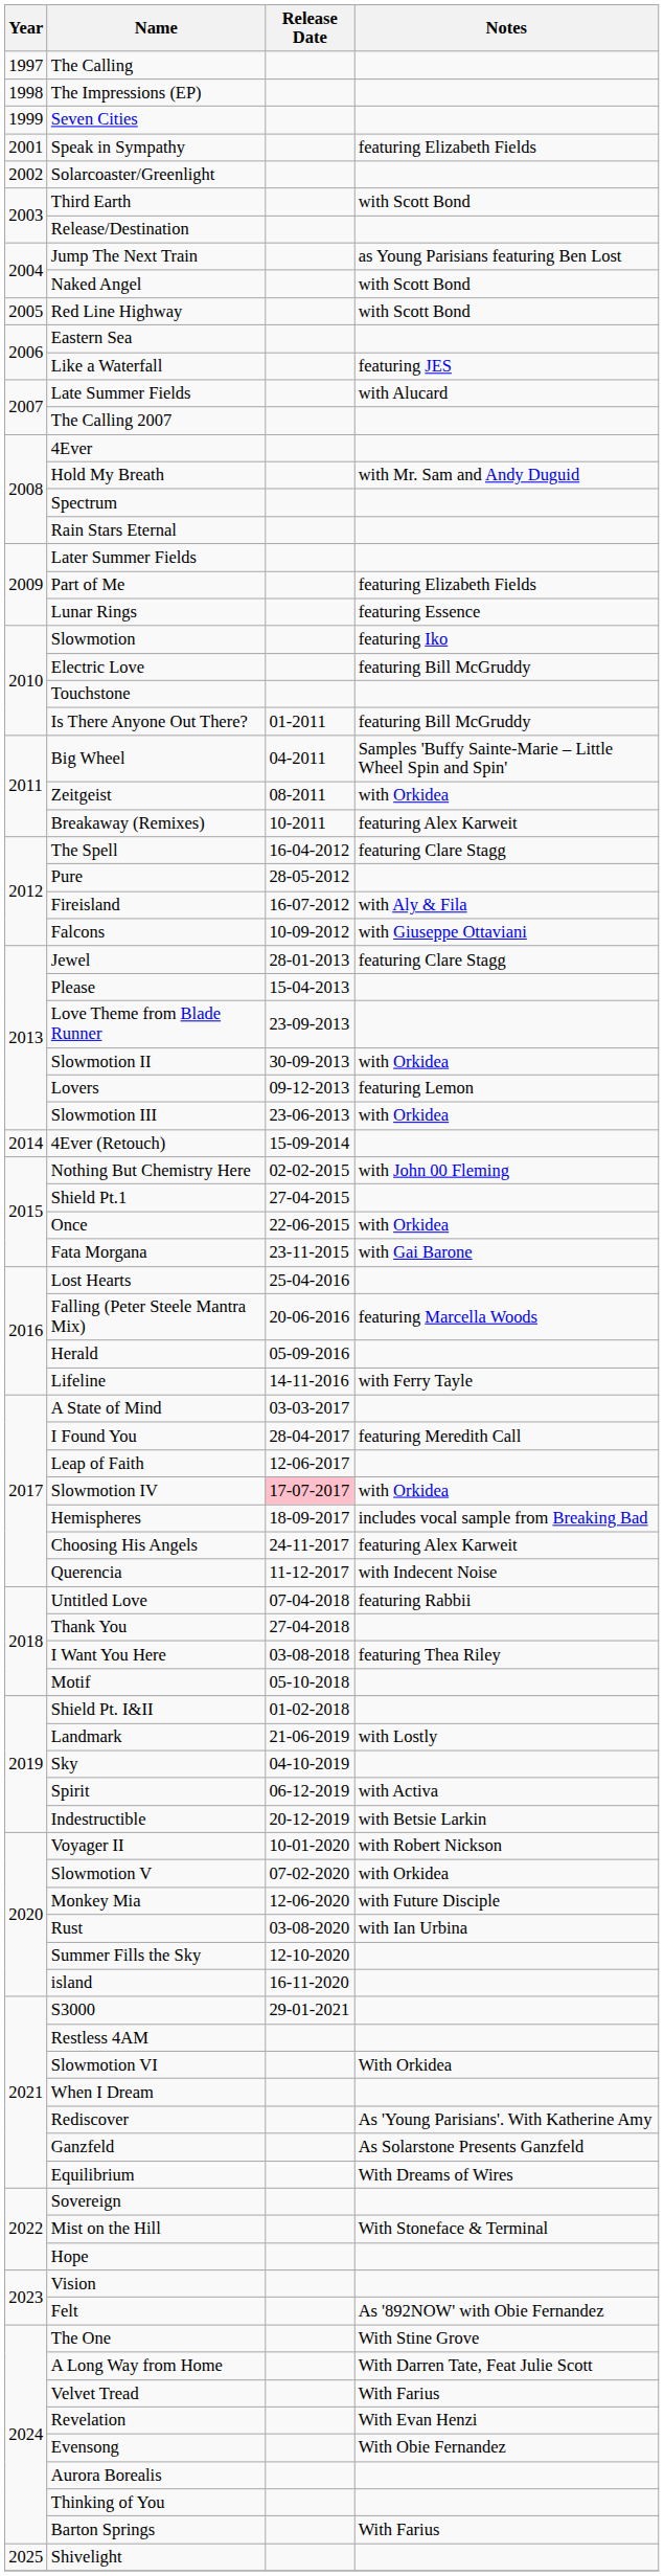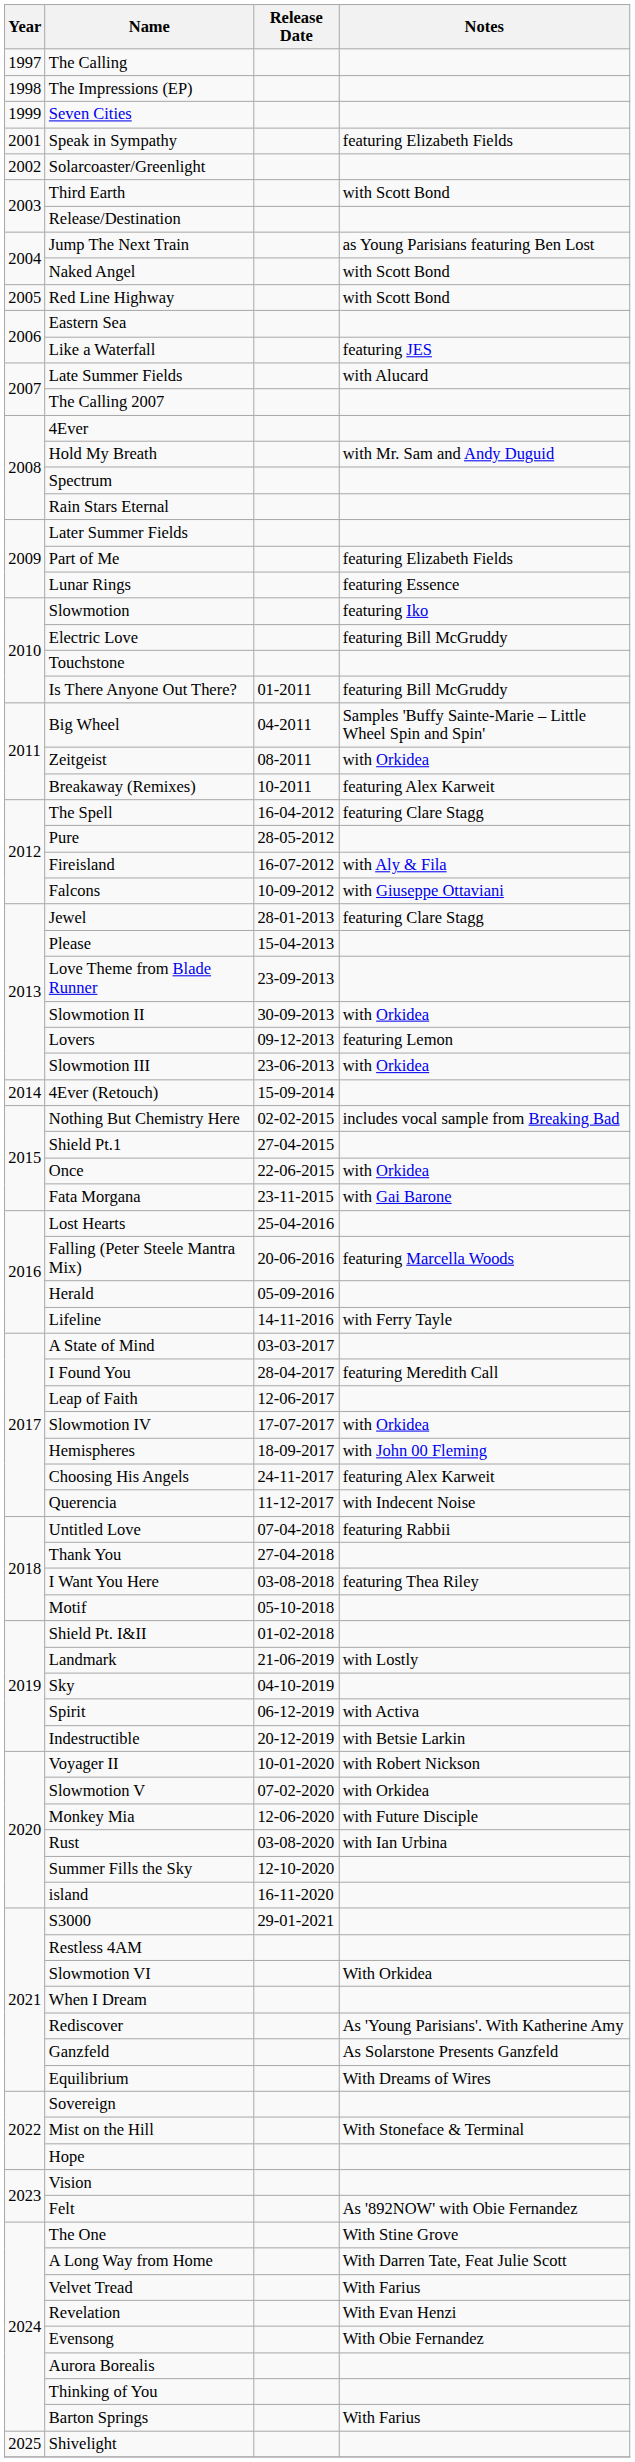 <table class="wikitable plainrowheaders">
 <tr>
 <th>Year</th>
 <th>Name</th>
 <th>Release Date</th>
 <th>Notes</th>
 </tr>
 <tr>
 <td>1997</td>
 <td>The Calling</td>
 <td></td>
 <td></td>
 </tr>
 <tr>
 <td>1998</td>
 <td>The Impressions (EP)</td>
 <td></td>
 <td></td>
 </tr>
 <tr>
 <td>1999</td>
 <td><a href='#'>Seven Cities</a></td>
 <td></td>
 <td></td>
 </tr>
 <tr>
 <td>2001</td>
 <td>Speak in Sympathy</td>
 <td></td>
 <td>featuring Elizabeth Fields</td>
 </tr>
 <tr>
 <td>2002</td>
 <td>Solarcoaster/Greenlight</td>
 <td></td>
 <td></td>
 </tr>
 <tr>
 <td rowspan="2">2003</td>
 <td>Third Earth</td>
 <td></td>
 <td>with Scott Bond</td>
 </tr>
 <tr>
 <td>Release/Destination</td>
 <td></td>
 <td></td>
 </tr>
 <tr>
 <td rowspan="2">2004</td>
 <td>Jump The Next Train</td>
 <td></td>
 <td>as Young Parisians featuring Ben Lost</td>
 </tr>
 <tr>
 <td>Naked Angel</td>
 <td></td>
 <td>with Scott Bond</td>
 </tr>
 <tr>
 <td>2005</td>
 <td>Red Line Highway</td>
 <td></td>
 <td>with Scott Bond</td>
 </tr>
 <tr>
 <td rowspan="2">2006</td>
 <td>Eastern Sea</td>
 <td></td>
 <td></td>
 </tr>
 <tr>
 <td>Like a Waterfall</td>
 <td></td>
 <td>featuring <a href='#'>JES</a></td>
 </tr>
 <tr>
 <td rowspan="2">2007</td>
 <td>Late Summer Fields</td>
 <td></td>
 <td>with Alucard</td>
 </tr>
 <tr>
 <td>The Calling 2007</td>
 <td></td>
 <td></td>
 </tr>
 <tr>
 <td rowspan="4">2008</td>
 <td>4Ever</td>
 <td></td>
 <td></td>
 </tr>
 <tr>
 <td>Hold My Breath</td>
 <td></td>
 <td>with Mr. Sam and <a href='#'>Andy Duguid</a></td>
 </tr>
 <tr>
 <td>Spectrum</td>
 <td></td>
 <td></td>
 </tr>
 <tr>
 <td>Rain Stars Eternal</td>
 <td></td>
 <td></td>
 </tr>
 <tr>
 <td rowspan="3">2009</td>
 <td>Later Summer Fields</td>
 <td></td>
 <td></td>
 </tr>
 <tr>
 <td>Part of Me</td>
 <td></td>
 <td>featuring Elizabeth Fields</td>
 </tr>
 <tr>
 <td>Lunar Rings</td>
 <td></td>
 <td>featuring Essence</td>
 </tr>
 <tr>
 <td rowspan="4">2010</td>
 <td>Slowmotion</td>
 <td></td>
 <td>featuring <a href='#'>Iko</a></td>
 </tr>
 <tr>
 <td>Electric Love</td>
 <td></td>
 <td>featuring Bill McGruddy</td>
 </tr>
 <tr>
 <td>Touchstone</td>
 <td></td>
 <td></td>
 </tr>
 <tr>
 <td>Is There Anyone Out There?</td>
 <td>01-2011</td>
 <td>featuring Bill McGruddy</td>
 </tr>
 <tr>
 <td rowspan="3">2011</td>
 <td>Big Wheel</td>
 <td>04-2011</td>
 <td>Samples 'Buffy Sainte-Marie – Little Wheel Spin and Spin'</td>
 </tr>
 <tr>
 <td>Zeitgeist</td>
 <td>08-2011</td>
 <td>with <a href='#'>Orkidea</a></td>
 </tr>
 <tr>
 <td>Breakaway (Remixes)</td>
 <td>10-2011</td>
 <td>featuring Alex Karweit</td>
 </tr>
 <tr>
 <td rowspan="4">2012</td>
 <td>The Spell</td>
 <td>16-04-2012</td>
 <td>featuring Clare Stagg</td>
 </tr>
 <tr>
 <td>Pure</td>
 <td>28-05-2012</td>
 <td></td>
 </tr>
 <tr>
 <td>Fireisland</td>
 <td>16-07-2012</td>
 <td>with <a href='#'>Aly & Fila</a></td>
 </tr>
 <tr>
 <td>Falcons</td>
 <td>10-09-2012</td>
 <td>with <a href='#'>Giuseppe Ottaviani</a></td>
 </tr>
 <tr>
 <td rowspan="6">2013</td>
 <td>Jewel</td>
 <td>28-01-2013</td>
 <td>featuring Clare Stagg</td>
 </tr>
 <tr>
 <td>Please</td>
 <td>15-04-2013</td>
 <td></td>
 </tr>
 <tr>
 <td>Love Theme from <a href='#'>Blade Runner</a></td>
 <td>23-09-2013</td>
 <td></td>
 </tr>
 <tr>
 <td>Slowmotion II</td>
 <td>30-09-2013</td>
 <td>with <a href='#'>Orkidea</a></td>
 </tr>
 <tr>
 <td>Lovers</td>
 <td>09-12-2013</td>
 <td>featuring Lemon</td>
 </tr>
 <tr>
 <td>Slowmotion III</td>
 <td>23-06-2013</td>
 <td>with <a href='#'>Orkidea</a></td>
 </tr>
 <tr>
 <td>2014</td>
 <td>4Ever (Retouch)</td>
 <td>15-09-2014</td>
 <td></td>
 </tr>
 <tr>
 <td rowspan="4">2015</td>
 <td>Nothing But Chemistry Here</td>
 <td>02-02-2015</td>
-<td>with <a href='#'>John 00 Fleming</a></td>
+<td>includes vocal sample from <a href='#'>Breaking Bad</a></td>
 </tr>
 <tr>
 <td>Shield Pt.1</td>
 <td>27-04-2015</td>
 <td></td>
 </tr>
 <tr>
 <td>Once</td>
 <td>22-06-2015</td>
 <td>with <a href='#'>Orkidea</a></td>
 </tr>
 <tr>
 <td>Fata Morgana</td>
 <td>23-11-2015</td>
 <td>with <a href='#'>Gai Barone</a></td>
 </tr>
 <tr>
 <td rowspan="4">2016</td>
 <td>Lost Hearts</td>
 <td>25-04-2016</td>
 <td></td>
 </tr>
 <tr>
 <td>Falling (Peter Steele Mantra Mix)</td>
 <td>20-06-2016</td>
 <td>featuring <a href='#'>Marcella Woods</a></td>
 </tr>
 <tr>
 <td>Herald</td>
 <td>05-09-2016</td>
 <td></td>
 </tr>
 <tr>
 <td>Lifeline</td>
 <td>14-11-2016</td>
 <td>with Ferry Tayle</td>
 </tr>
 <tr>
 <td rowspan="7">2017</td>
 <td>A State of Mind</td>
 <td>03-03-2017</td>
 <td></td>
 </tr>
 <tr>
 <td>I Found You</td>
 <td>28-04-2017</td>
 <td>featuring Meredith Call</td>
 </tr>
 <tr>
 <td>Leap of Faith</td>
 <td>12-06-2017</td>
 <td></td>
 </tr>
 <tr>
 <td>Slowmotion IV</td>
-<td style="background: pink;">17-07-2017</td>
+<td>17-07-2017</td>
 <td>with <a href='#'>Orkidea</a></td>
 </tr>
 <tr>
 <td>Hemispheres</td>
 <td>18-09-2017</td>
-<td>includes vocal sample from <a href='#'>Breaking Bad</a></td>
+<td>with <a href='#'>John 00 Fleming</a></td>
 </tr>
 <tr>
 <td>Choosing His Angels</td>
 <td>24-11-2017</td>
 <td>featuring Alex Karweit</td>
 </tr>
 <tr>
 <td>Querencia</td>
 <td>11-12-2017</td>
 <td>with Indecent Noise</td>
 </tr>
 <tr>
 <td rowspan="4">2018</td>
 <td>Untitled Love</td>
 <td>07-04-2018</td>
 <td>featuring Rabbii</td>
 </tr>
 <tr>
 <td>Thank You</td>
 <td>27-04-2018</td>
 <td></td>
 </tr>
 <tr>
 <td>I Want You Here</td>
 <td>03-08-2018</td>
 <td>featuring Thea Riley</td>
 </tr>
 <tr>
 <td>Motif</td>
 <td>05-10-2018</td>
 <td></td>
 </tr>
 <tr>
 <td rowspan="5">2019</td>
 <td>Shield Pt. I&II</td>
 <td>01-02-2018</td>
 <td></td>
 </tr>
 <tr>
 <td>Landmark</td>
 <td>21-06-2019</td>
 <td>with Lostly</td>
 </tr>
 <tr>
 <td>Sky</td>
 <td>04-10-2019</td>
 <td></td>
 </tr>
 <tr>
 <td>Spirit</td>
 <td>06-12-2019</td>
 <td>with Activa</td>
 </tr>
 <tr>
 <td>Indestructible</td>
 <td>20-12-2019</td>
 <td>with Betsie Larkin</td>
 </tr>
 <tr>
 <td rowspan="6">2020</td>
 <td>Voyager II</td>
 <td>10-01-2020</td>
 <td>with Robert Nickson</td>
 </tr>
 <tr>
 <td>Slowmotion V</td>
 <td>07-02-2020</td>
 <td>with Orkidea</td>
 </tr>
 <tr>
 <td>Monkey Mia</td>
 <td>12-06-2020</td>
 <td>with Future Disciple</td>
 </tr>
 <tr>
 <td>Rust</td>
 <td>03-08-2020</td>
 <td>with Ian Urbina</td>
 </tr>
 <tr>
 <td>Summer Fills the Sky</td>
 <td>12-10-2020</td>
 <td></td>
 </tr>
 <tr>
 <td>island</td>
 <td>16-11-2020</td>
 <td></td>
 </tr>
 <tr>
 <td rowspan="7">2021</td>
 <td>S3000</td>
 <td>29-01-2021</td>
 <td></td>
 </tr>
 <tr>
 <td>Restless 4AM</td>
 <td></td>
 <td></td>
 </tr>
 <tr>
 <td>Slowmotion VI</td>
 <td></td>
 <td>With Orkidea</td>
 </tr>
 <tr>
 <td>When I Dream</td>
 <td></td>
 <td></td>
 </tr>
 <tr>
 <td>Rediscover</td>
 <td></td>
 <td>As 'Young Parisians'. With Katherine Amy</td>
 </tr>
 <tr>
 <td>Ganzfeld</td>
 <td></td>
 <td>As Solarstone Presents Ganzfeld</td>
 </tr>
 <tr>
 <td>Equilibrium</td>
 <td></td>
 <td>With Dreams of Wires</td>
 </tr>
 <tr>
 <td rowspan="3">2022</td>
 <td>Sovereign</td>
 <td></td>
 <td></td>
 </tr>
 <tr>
 <td>Mist on the Hill</td>
 <td></td>
 <td>With Stoneface & Terminal</td>
 </tr>
 <tr>
 <td>Hope</td>
 <td></td>
 <td></td>
 </tr>
 <tr>
 <td rowspan="2">2023</td>
 <td>Vision</td>
 <td></td>
 <td></td>
 </tr>
 <tr>
 <td>Felt</td>
 <td></td>
 <td>As '892NOW' with Obie Fernandez</td>
 </tr>
 <tr>
 <td rowspan="8">2024</td>
 <td>The One</td>
 <td></td>
 <td>With Stine Grove</td>
 </tr>
 <tr>
 <td>A Long Way from Home</td>
 <td></td>
 <td>With Darren Tate, Feat Julie Scott</td>
 </tr>
 <tr>
 <td>Velvet Tread</td>
 <td></td>
 <td>With Farius</td>
 </tr>
 <tr>
 <td>Revelation</td>
 <td></td>
 <td>With Evan Henzi</td>
 </tr>
 <tr>
 <td>Evensong</td>
 <td></td>
 <td>With Obie Fernandez</td>
 </tr>
 <tr>
 <td>Aurora Borealis</td>
 <td></td>
 <td></td>
 </tr>
 <tr>
 <td>Thinking of You</td>
 <td></td>
 <td></td>
 </tr>
 <tr>
 <td>Barton Springs</td>
 <td></td>
 <td>With Farius</td>
 </tr>
 <tr>
 <td rowspan="1">2025</td>
 <td>Shivelight</td>
 <td></td>
 <td></td>
 </tr>
 <tr>
 </tr>
 </table>
